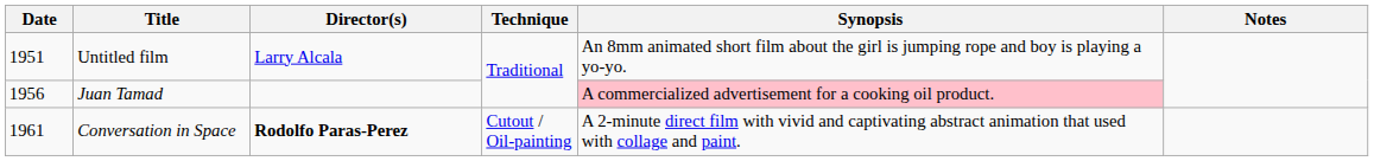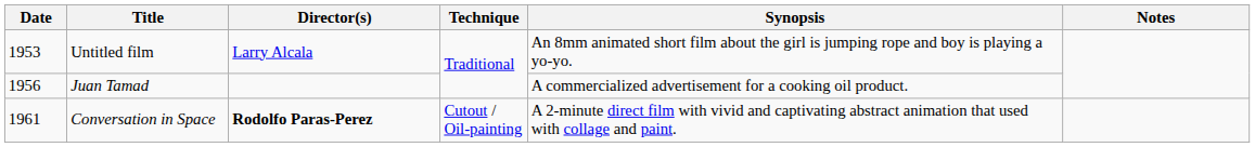 <table class="wikitable sortable">
 <tr>
 <th width="5%">Date</th>
 <th width="13%">Title</th>
 <th width="17%">Director(s)</th>
 <th width="7%">Technique</th>
 <th width="43%">Synopsis</th>
 <th width="15%">Notes</th>
 </tr>
 <tr>
-<td>1951</td>
+<td>1953</td>
 <td>Untitled film</td>
 <td><a href='#'>Larry Alcala</a></td>
 <td rowspan="2"><a href='#'>Traditional</a></td>
 <td>An 8mm animated short film about the girl is jumping rope and boy is playing a yo-yo.</td>
 <td rowspan="2"></td>
 </tr>
 <tr>
 <td>1956</td>
 <td><em>Juan Tamad</em></td>
 <td></td>
-<td style="background: pink;">A commercialized advertisement for a cooking oil product.</td>
+<td>A commercialized advertisement for a cooking oil product.</td>
 </tr>
 <tr>
 <td>1961</td>
 <td><em>Conversation in Space</em></td>
 <td><strong>Rodolfo Paras-Perez</strong></td>
 <td><a href='#'>Cutout</a> / <a href='#'>Oil-painting</a></td>
 <td>A 2-minute <a href='#'>direct film</a> with vivid and captivating abstract animation that used with <a href='#'>collage</a> and <a href='#'>paint</a>.</td>
 <td></td>
 </tr>
 </table>
